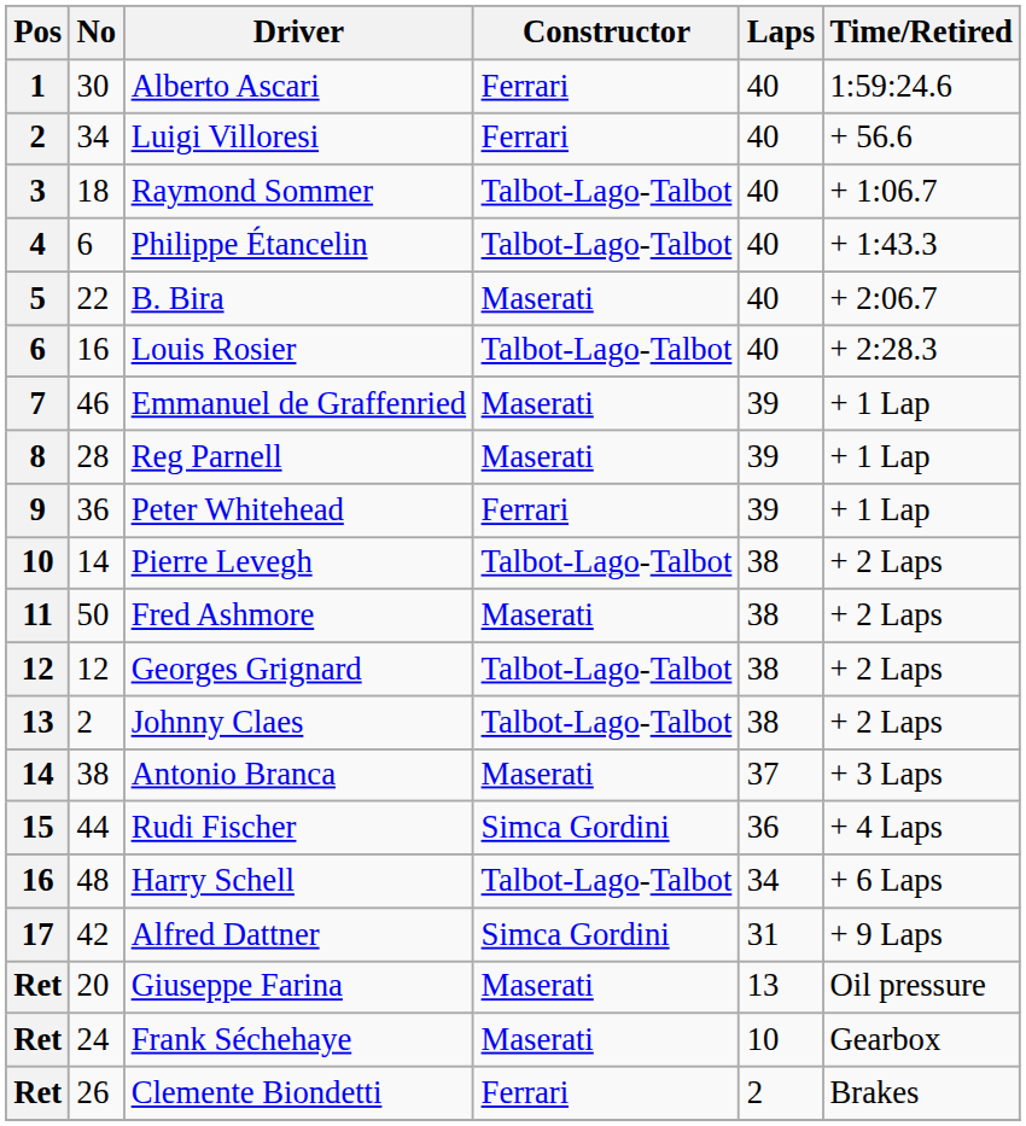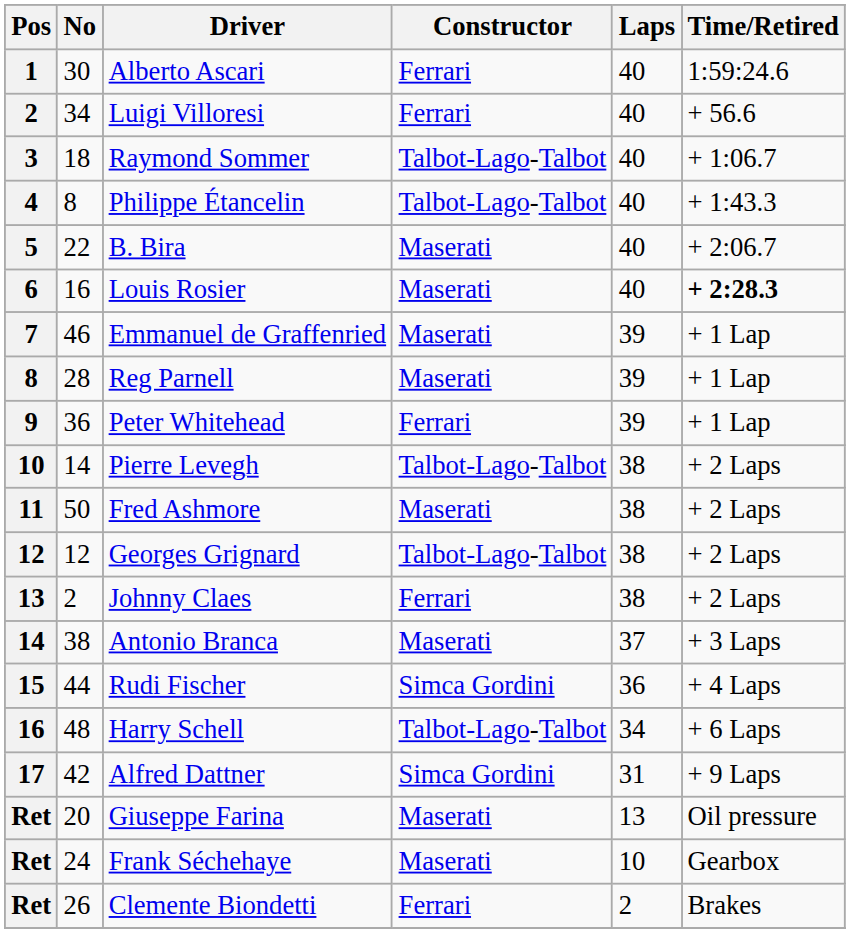 <table class="wikitable" style="font-size: 90%;">
 <tr>
 <th>Pos</th>
 <th>No</th>
 <th>Driver</th>
 <th>Constructor</th>
 <th>Laps</th>
 <th>Time/Retired</th>
 </tr>
 <tr>
 <th>1</th>
 <td>30</td>
 <td> <a href='#'>Alberto Ascari</a></td>
 <td><a href='#'>Ferrari</a></td>
 <td>40</td>
 <td>1:59:24.6</td>
 </tr>
 <tr>
 <th>2</th>
 <td>34</td>
 <td> <a href='#'>Luigi Villoresi</a></td>
 <td><a href='#'>Ferrari</a></td>
 <td>40</td>
 <td>+ 56.6</td>
 </tr>
 <tr>
 <th>3</th>
 <td>18</td>
 <td> <a href='#'>Raymond Sommer</a></td>
 <td><a href='#'>Talbot-Lago</a>-<a href='#'>Talbot</a></td>
 <td>40</td>
 <td>+ 1:06.7</td>
 </tr>
 <tr>
 <th>4</th>
-<td>6</td>
+<td>8</td>
 <td> <a href='#'>Philippe Étancelin</a></td>
 <td><a href='#'>Talbot-Lago</a>-<a href='#'>Talbot</a></td>
 <td>40</td>
 <td>+ 1:43.3</td>
 </tr>
 <tr>
 <th>5</th>
 <td>22</td>
 <td> <a href='#'>B. Bira</a></td>
 <td><a href='#'>Maserati</a></td>
 <td>40</td>
 <td>+ 2:06.7</td>
 </tr>
 <tr>
 <th>6</th>
 <td>16</td>
 <td> <a href='#'>Louis Rosier</a></td>
-<td><a href='#'>Talbot-Lago</a>-<a href='#'>Talbot</a></td>
+<td><a href='#'>Maserati</a></td>
 <td>40</td>
-<td>+ 2:28.3</td>
+<td><strong>+ 2:28.3</strong></td>
 </tr>
 <tr>
 <th>7</th>
 <td>46</td>
 <td> <a href='#'>Emmanuel de Graffenried</a></td>
 <td><a href='#'>Maserati</a></td>
 <td>39</td>
 <td>+ 1 Lap</td>
 </tr>
 <tr>
 <th>8</th>
 <td>28</td>
 <td> <a href='#'>Reg Parnell</a></td>
 <td><a href='#'>Maserati</a></td>
 <td>39</td>
 <td>+ 1 Lap</td>
 </tr>
 <tr>
 <th>9</th>
 <td>36</td>
 <td> <a href='#'>Peter Whitehead</a></td>
 <td><a href='#'>Ferrari</a></td>
 <td>39</td>
 <td>+ 1 Lap</td>
 </tr>
 <tr>
 <th>10</th>
 <td>14</td>
 <td> <a href='#'>Pierre Levegh</a></td>
 <td><a href='#'>Talbot-Lago</a>-<a href='#'>Talbot</a></td>
 <td>38</td>
 <td>+ 2 Laps</td>
 </tr>
 <tr>
 <th>11</th>
 <td>50</td>
 <td> <a href='#'>Fred Ashmore</a></td>
 <td><a href='#'>Maserati</a></td>
 <td>38</td>
 <td>+ 2 Laps</td>
 </tr>
 <tr>
 <th>12</th>
 <td>12</td>
 <td> <a href='#'>Georges Grignard</a></td>
 <td><a href='#'>Talbot-Lago</a>-<a href='#'>Talbot</a></td>
 <td>38</td>
 <td>+ 2 Laps</td>
 </tr>
 <tr>
 <th>13</th>
 <td>2</td>
 <td> <a href='#'>Johnny Claes</a></td>
-<td><a href='#'>Talbot-Lago</a>-<a href='#'>Talbot</a></td>
+<td><a href='#'>Ferrari</a></td>
 <td>38</td>
 <td>+ 2 Laps</td>
 </tr>
 <tr>
 <th>14</th>
 <td>38</td>
 <td> <a href='#'>Antonio Branca</a></td>
 <td><a href='#'>Maserati</a></td>
 <td>37</td>
 <td>+ 3 Laps</td>
 </tr>
 <tr>
 <th>15</th>
 <td>44</td>
 <td> <a href='#'>Rudi Fischer</a></td>
 <td><a href='#'>Simca Gordini</a></td>
 <td>36</td>
 <td>+ 4 Laps</td>
 </tr>
 <tr>
 <th>16</th>
 <td>48</td>
 <td> <a href='#'>Harry Schell</a></td>
 <td><a href='#'>Talbot-Lago</a>-<a href='#'>Talbot</a></td>
 <td>34</td>
 <td>+ 6 Laps</td>
 </tr>
 <tr>
 <th>17</th>
 <td>42</td>
 <td> <a href='#'>Alfred Dattner</a></td>
 <td><a href='#'>Simca Gordini</a></td>
 <td>31</td>
 <td>+ 9 Laps</td>
 </tr>
 <tr>
 <th>Ret</th>
 <td>20</td>
 <td> <a href='#'>Giuseppe Farina</a></td>
 <td><a href='#'>Maserati</a></td>
 <td>13</td>
 <td>Oil pressure</td>
 </tr>
 <tr>
 <th>Ret</th>
 <td>24</td>
 <td> <a href='#'>Frank Séchehaye</a></td>
 <td><a href='#'>Maserati</a></td>
 <td>10</td>
 <td>Gearbox</td>
 </tr>
 <tr>
 <th>Ret</th>
 <td>26</td>
 <td> <a href='#'>Clemente Biondetti</a></td>
 <td><a href='#'>Ferrari</a></td>
 <td>2</td>
 <td>Brakes</td>
 </tr>
 <tr>
 </tr>
 </table>
